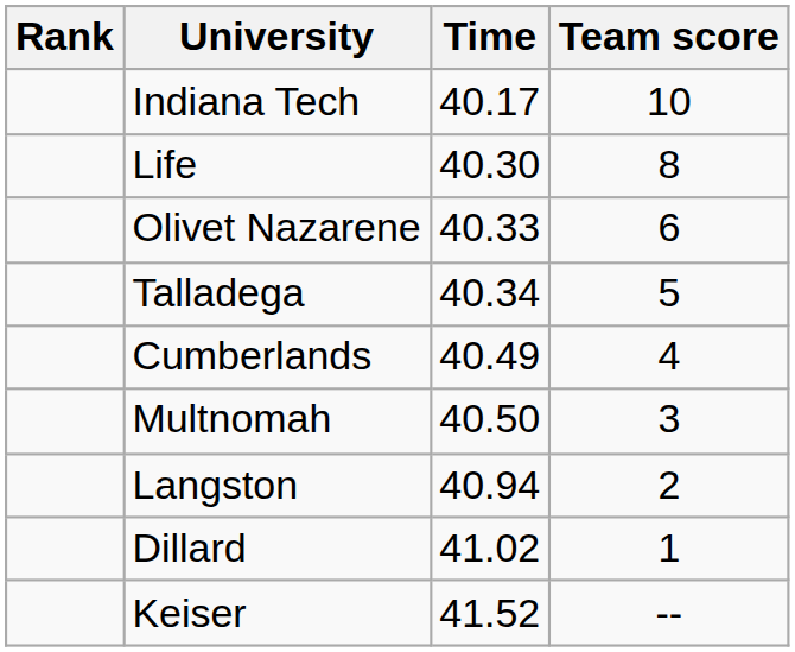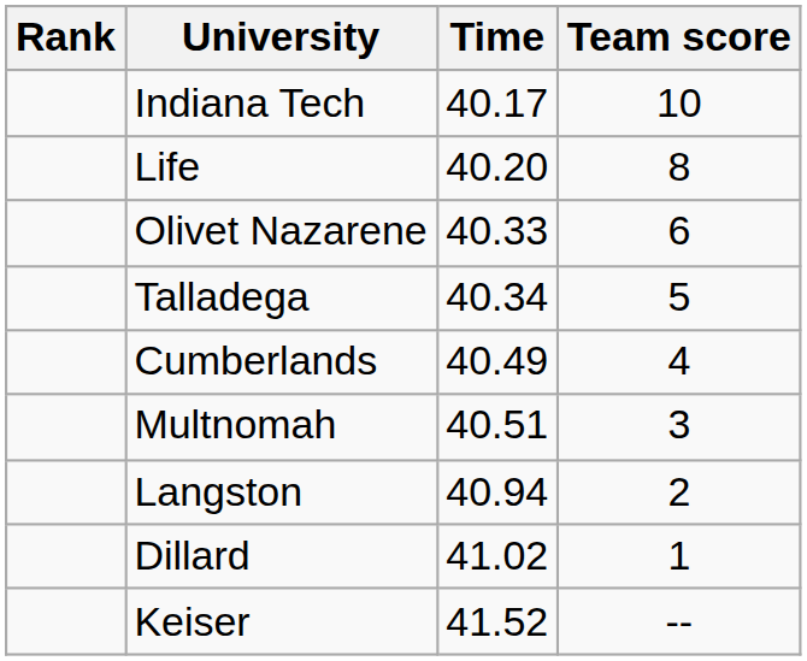 <table class="wikitable sortable" style="text-align:center">
 <tr>
 <th>Rank</th>
 <th>University</th>
 <th>Time</th>
 <th>Team score</th>
 </tr>
 <tr>
 <td></td>
 <td align=left>Indiana Tech</td>
 <td>40.17</td>
 <td>10</td>
 </tr>
 <tr>
 <td></td>
 <td align=left>Life</td>
-<td>40.30</td>
+<td>40.20</td>
 <td>8</td>
 </tr>
 <tr>
 <td></td>
 <td align=left>Olivet Nazarene</td>
 <td>40.33</td>
 <td>6</td>
 </tr>
 <tr>
 <td></td>
 <td align=left>Talladega</td>
 <td>40.34</td>
 <td>5</td>
 </tr>
 <tr>
 <td></td>
 <td align=left>Cumberlands</td>
 <td>40.49</td>
 <td>4</td>
 </tr>
 <tr>
 <td></td>
 <td align=left>Multnomah</td>
-<td>40.50</td>
+<td>40.51</td>
 <td>3</td>
 </tr>
 <tr>
 <td></td>
 <td align=left>Langston</td>
 <td>40.94</td>
 <td>2</td>
 </tr>
 <tr>
 <td></td>
 <td align=left>Dillard</td>
 <td>41.02</td>
 <td>1</td>
 </tr>
 <tr>
 <td></td>
 <td align=left>Keiser</td>
 <td>41.52</td>
 <td>--</td>
 </tr>
 </table>
